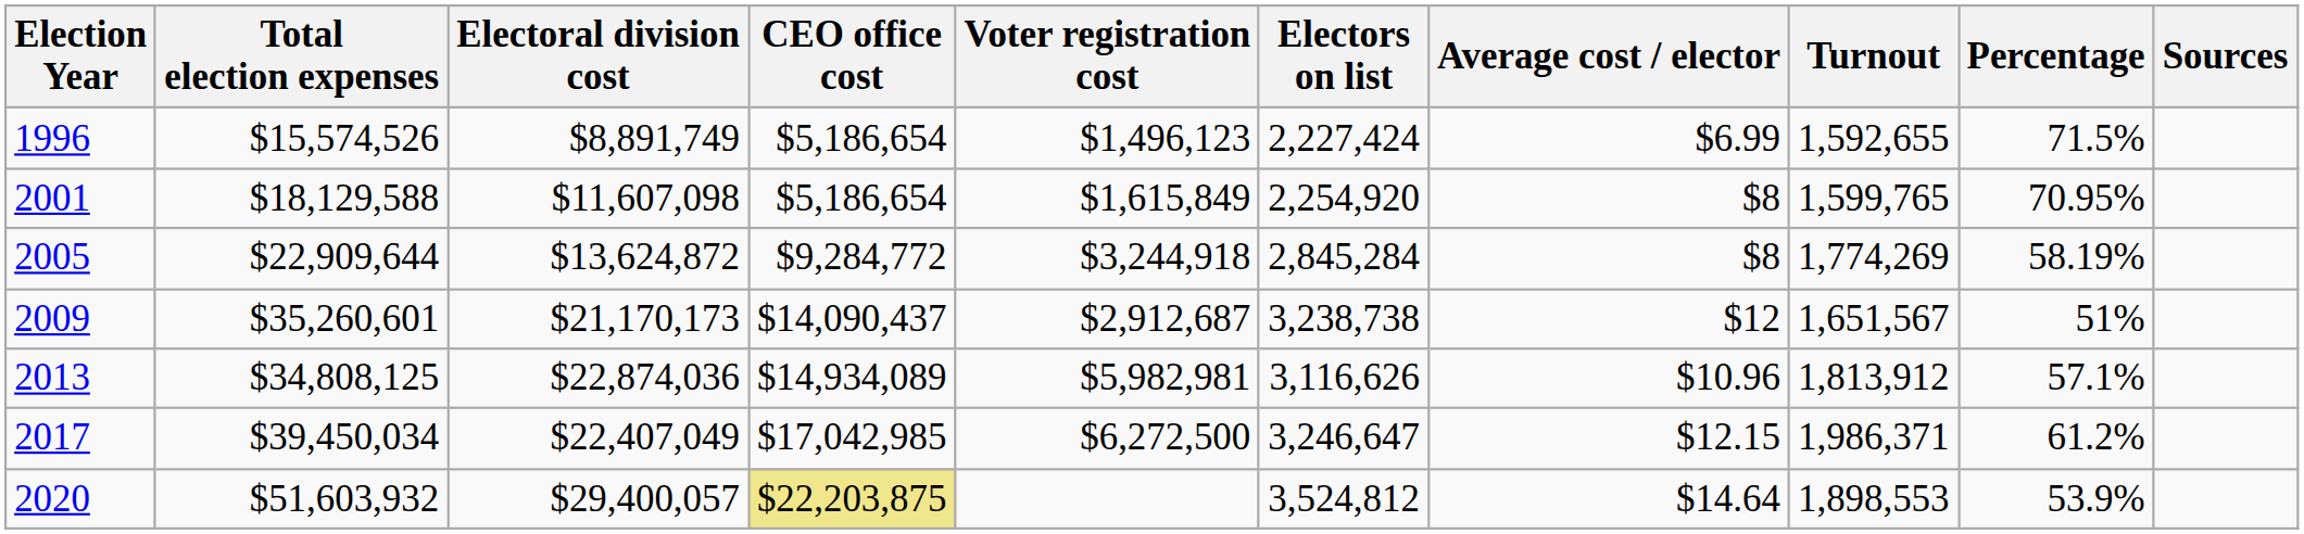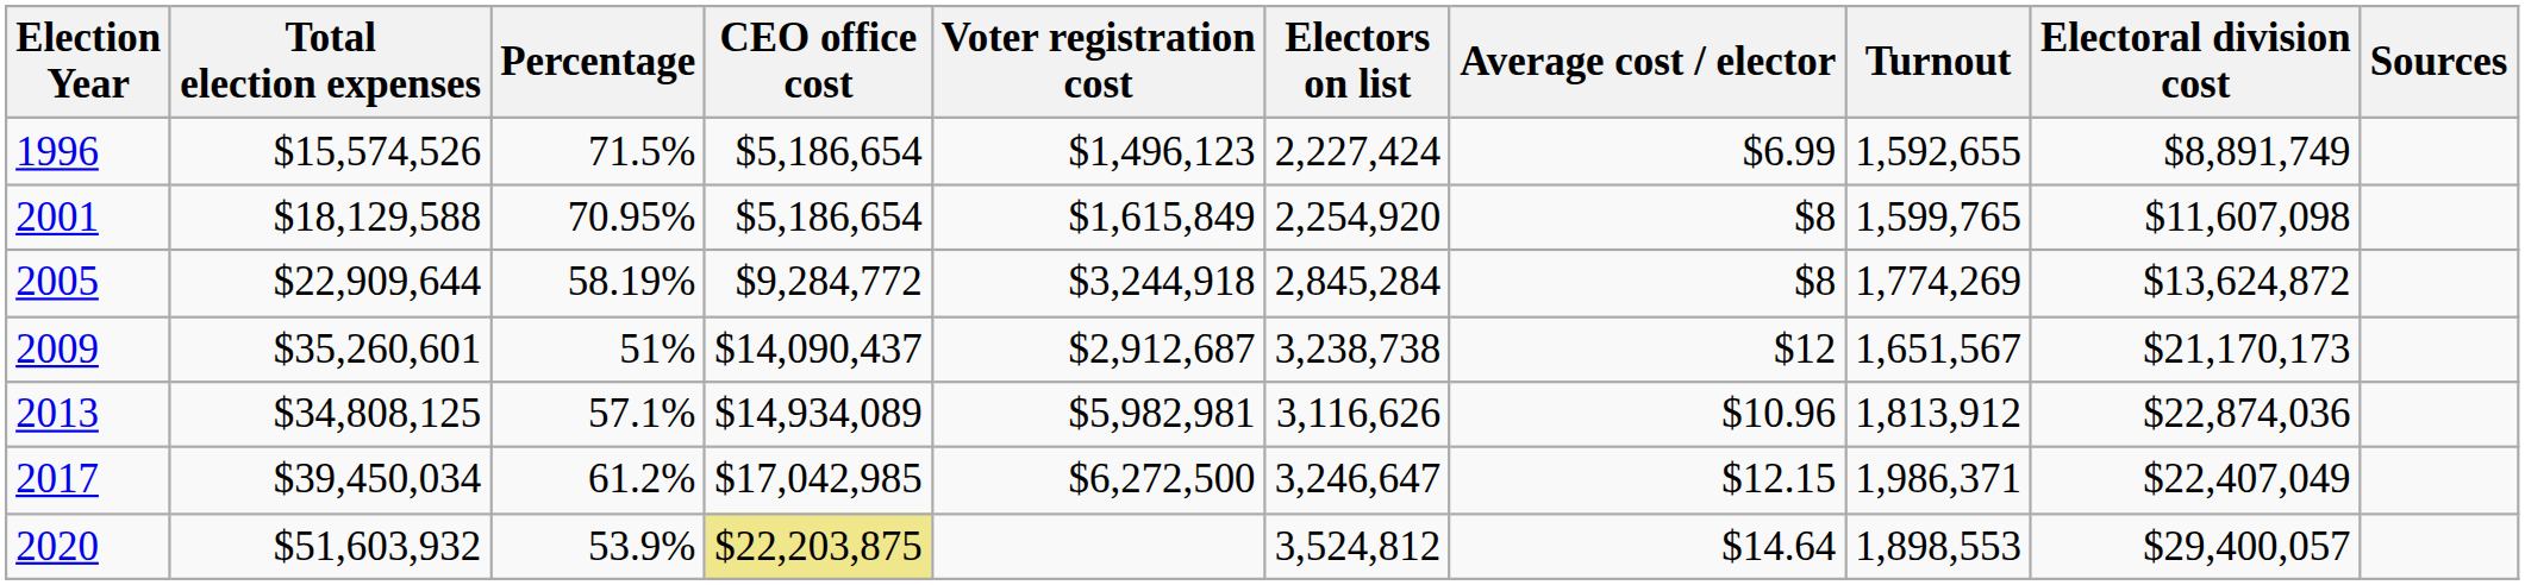 <table class="wikitable mw-datatable" style="text-align:right">
 <tr>
 <th>Election <br>Year</th>
 <th>Total <br>election expenses</th>
-<th>Electoral division <br>cost</th>
+<th>Percentage</th>
 <th>CEO office <br>cost</th>
 <th>Voter registration <br>cost</th>
 <th>Electors <br>on list</th>
 <th>Average cost / elector</th>
 <th>Turnout</th>
-<th>Percentage</th>
+<th>Electoral division <br>cost</th>
 <th>Sources</th>
 </tr>
 <tr>
 <td style="text-align:left"><a href='#'>1996</a></td>
 <td>$15,574,526</td>
-<td>$8,891,749</td>
+<td>71.5%</td>
 <td>$5,186,654</td>
 <td>$1,496,123</td>
 <td>2,227,424</td>
 <td>$6.99</td>
 <td>1,592,655</td>
-<td>71.5%</td>
+<td>$8,891,749</td>
 <td></td>
 </tr>
 <tr>
 <td style="text-align:left"><a href='#'>2001</a></td>
 <td>$18,129,588</td>
-<td>$11,607,098</td>
+<td>70.95%</td>
 <td>$5,186,654</td>
 <td>$1,615,849</td>
 <td>2,254,920</td>
 <td>$8</td>
 <td>1,599,765</td>
-<td>70.95%</td>
+<td>$11,607,098</td>
 <td></td>
 </tr>
 <tr>
 <td style="text-align:left"><a href='#'>2005</a></td>
 <td>$22,909,644</td>
-<td>$13,624,872</td>
+<td>58.19%</td>
 <td>$9,284,772</td>
 <td>$3,244,918</td>
 <td>2,845,284</td>
 <td>$8</td>
 <td>1,774,269</td>
-<td>58.19%</td>
+<td>$13,624,872</td>
 <td></td>
 </tr>
 <tr>
 <td style="text-align:left"><a href='#'>2009</a></td>
 <td>$35,260,601</td>
-<td>$21,170,173</td>
+<td>51%</td>
 <td>$14,090,437</td>
 <td>$2,912,687</td>
 <td>3,238,738</td>
 <td>$12</td>
 <td>1,651,567</td>
-<td>51%</td>
+<td>$21,170,173</td>
 <td></td>
 </tr>
 <tr>
 <td style="text-align:left"><a href='#'>2013</a></td>
 <td>$34,808,125</td>
-<td>$22,874,036</td>
+<td>57.1%</td>
 <td>$14,934,089</td>
 <td>$5,982,981</td>
 <td>3,116,626</td>
 <td>$10.96</td>
 <td>1,813,912</td>
-<td>57.1%</td>
+<td>$22,874,036</td>
 <td></td>
 </tr>
 <tr>
 <td style="text-align:left"><a href='#'>2017</a></td>
 <td>$39,450,034</td>
-<td>$22,407,049</td>
+<td>61.2%</td>
 <td>$17,042,985</td>
 <td>$6,272,500</td>
 <td>3,246,647</td>
 <td>$12.15</td>
 <td>1,986,371</td>
-<td>61.2%</td>
+<td>$22,407,049</td>
 <td></td>
 </tr>
 <tr>
 <td style="text-align:left"><a href='#'>2020</a></td>
 <td>$51,603,932</td>
-<td>$29,400,057</td>
+<td>53.9%</td>
 <td style="background: khaki;">$22,203,875</td>
 <td></td>
 <td>3,524,812</td>
 <td>$14.64</td>
 <td>1,898,553</td>
-<td>53.9%</td>
+<td>$29,400,057</td>
 <td></td>
 </tr>
 </table>
